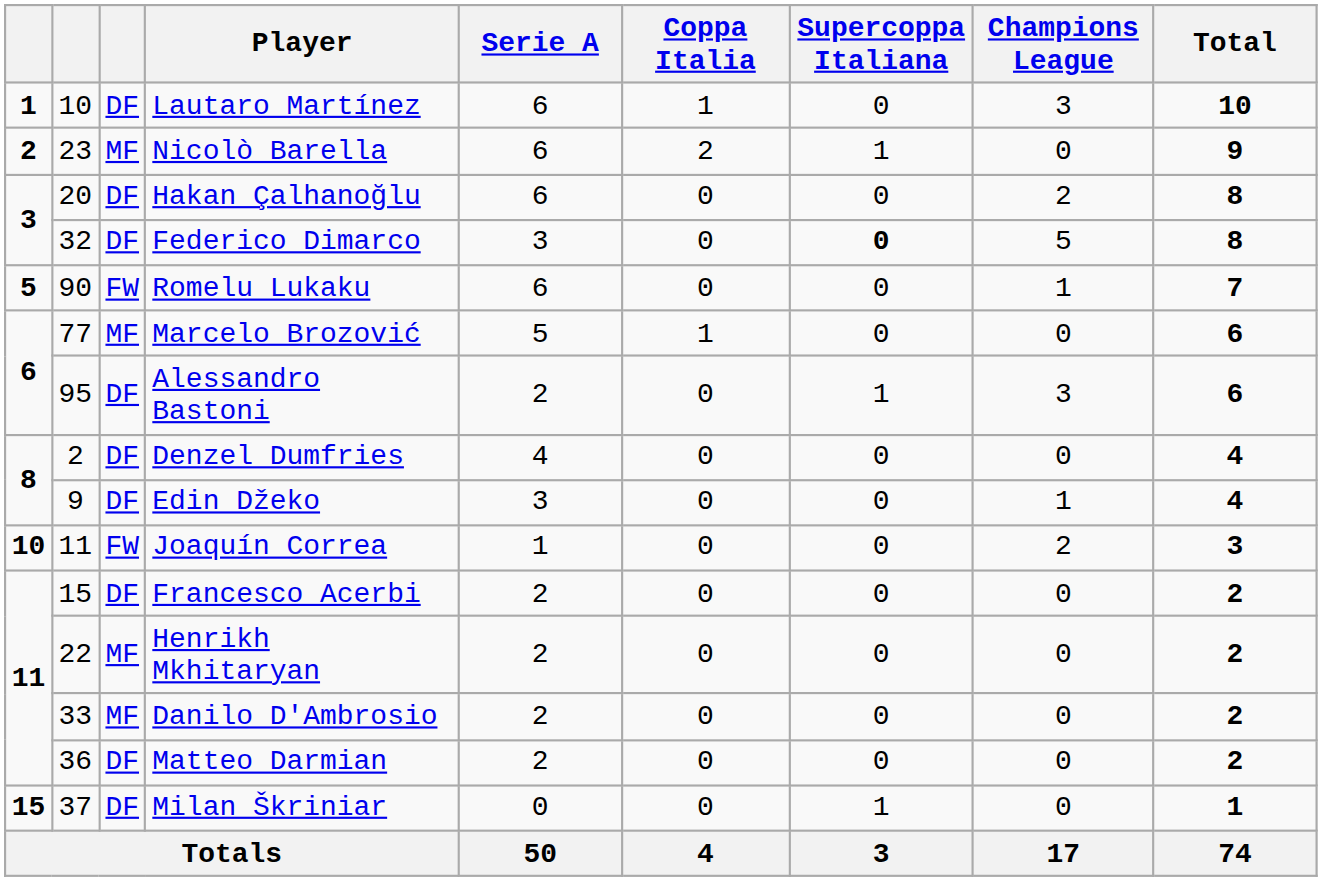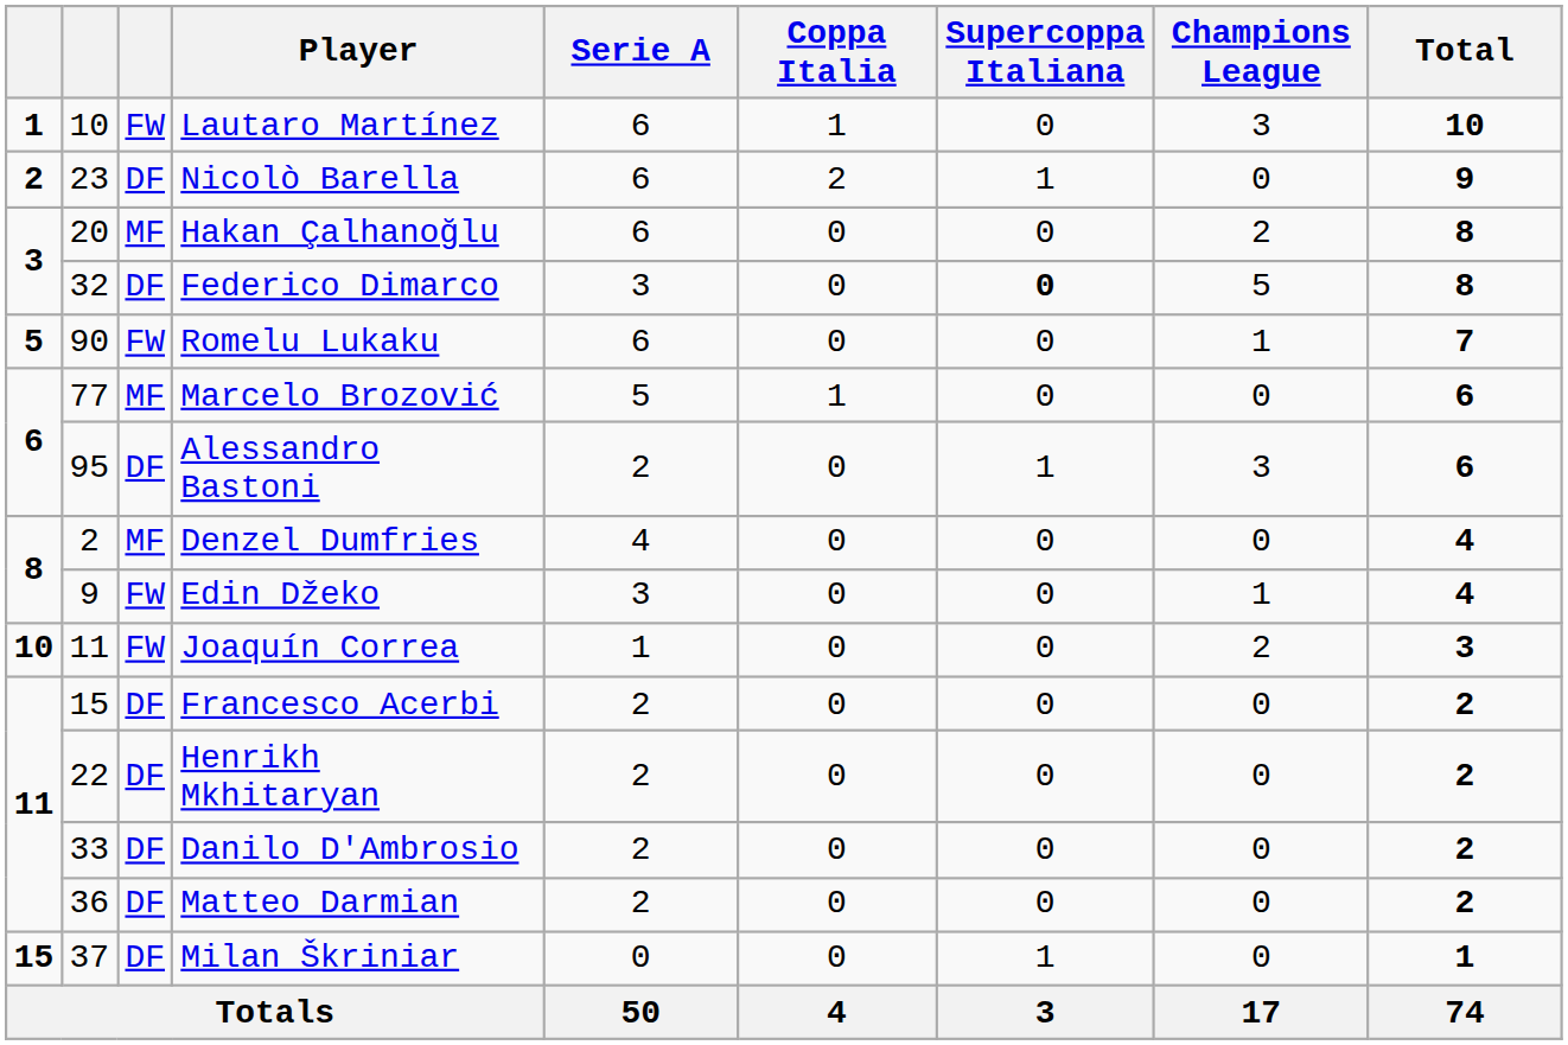 <table class="wikitable" style="text-align:center">
 <tr>
 <th width=15></th>
 <th width=15></th>
 <th width=15></th>
 <th width=160>Player</th>
 <th width=80><a href='#'>Serie A</a></th>
 <th width=80><a href='#'>Coppa Italia</a></th>
 <th width=80><a href='#'>Supercoppa Italiana</a></th>
 <th width=80><a href='#'>Champions League</a></th>
 <th width=80>Total</th>
 </tr>
 <tr>
 <td><strong>1</strong></td>
 <td>10</td>
-<td><a href='#'>DF</a></td>
+<td><a href='#'>FW</a></td>
 <td align=left> <a href='#'>Lautaro Martínez</a></td>
 <td>6</td>
 <td>1</td>
 <td>0</td>
 <td>3</td>
 <td><strong>10</strong></td>
 </tr>
 <tr>
 <td><strong>2</strong></td>
 <td>23</td>
-<td><a href='#'>MF</a></td>
+<td><a href='#'>DF</a></td>
 <td align=left> <a href='#'>Nicolò Barella</a></td>
 <td>6</td>
 <td>2</td>
 <td>1</td>
 <td>0</td>
 <td><strong>9</strong></td>
 </tr>
 <tr>
 <td rowspan="2"><strong>3</strong></td>
 <td>20</td>
-<td><a href='#'>DF</a></td>
+<td><a href='#'>MF</a></td>
 <td align=left> <a href='#'>Hakan Çalhanoğlu</a></td>
 <td>6</td>
 <td>0</td>
 <td>0</td>
 <td>2</td>
 <td><strong>8</strong></td>
 </tr>
 <tr>
 <td>32</td>
 <td><a href='#'>DF</a></td>
 <td align=left> <a href='#'>Federico Dimarco</a></td>
 <td>3</td>
 <td>0</td>
 <td><strong>0</strong></td>
 <td>5</td>
 <td><strong>8</strong></td>
 </tr>
 <tr>
 <td><strong>5</strong></td>
 <td>90</td>
 <td><a href='#'>FW</a></td>
 <td align=left> <a href='#'>Romelu Lukaku</a></td>
 <td>6</td>
 <td>0</td>
 <td>0</td>
 <td>1</td>
 <td><strong>7</strong></td>
 </tr>
 <tr>
 <td rowspan="2"><strong>6</strong></td>
 <td>77</td>
 <td><a href='#'>MF</a></td>
 <td align=left> <a href='#'>Marcelo Brozović</a></td>
 <td>5</td>
 <td>1</td>
 <td>0</td>
 <td>0</td>
 <td><strong>6</strong></td>
 </tr>
 <tr>
 <td>95</td>
 <td><a href='#'>DF</a></td>
 <td align=left> <a href='#'>Alessandro Bastoni</a></td>
 <td>2</td>
 <td>0</td>
 <td>1</td>
 <td>3</td>
 <td><strong>6</strong></td>
 </tr>
 <tr>
 <td rowspan="2"><strong>8</strong></td>
 <td>2</td>
-<td><a href='#'>DF</a></td>
+<td><a href='#'>MF</a></td>
 <td align=left> <a href='#'>Denzel Dumfries</a></td>
 <td>4</td>
 <td>0</td>
 <td>0</td>
 <td>0</td>
 <td><strong>4</strong></td>
 </tr>
 <tr>
 <td>9</td>
-<td><a href='#'>DF</a></td>
+<td><a href='#'>FW</a></td>
 <td align=left> <a href='#'>Edin Džeko</a></td>
 <td>3</td>
 <td>0</td>
 <td>0</td>
 <td>1</td>
 <td><strong>4</strong></td>
 </tr>
 <tr>
 <td><strong>10</strong></td>
 <td>11</td>
 <td><a href='#'>FW</a></td>
 <td align=left> <a href='#'>Joaquín Correa</a></td>
 <td>1</td>
 <td>0</td>
 <td>0</td>
 <td>2</td>
 <td><strong>3</strong></td>
 </tr>
 <tr>
 <td rowspan="4"><strong>11</strong></td>
 <td>15</td>
 <td><a href='#'>DF</a></td>
 <td align=left> <a href='#'>Francesco Acerbi</a></td>
 <td>2</td>
 <td>0</td>
 <td>0</td>
 <td>0</td>
 <td><strong>2</strong></td>
 </tr>
 <tr>
 <td>22</td>
-<td><a href='#'>MF</a></td>
+<td><a href='#'>DF</a></td>
 <td align=left> <a href='#'>Henrikh Mkhitaryan</a></td>
 <td>2</td>
 <td>0</td>
 <td>0</td>
 <td>0</td>
 <td><strong>2</strong></td>
 </tr>
 <tr>
 <td>33</td>
-<td><a href='#'>MF</a></td>
+<td><a href='#'>DF</a></td>
 <td align=left> <a href='#'>Danilo D'Ambrosio</a></td>
 <td>2</td>
 <td>0</td>
 <td>0</td>
 <td>0</td>
 <td><strong>2</strong></td>
 </tr>
 <tr>
 <td>36</td>
 <td><a href='#'>DF</a></td>
 <td align=left> <a href='#'>Matteo Darmian</a></td>
 <td>2</td>
 <td>0</td>
 <td>0</td>
 <td>0</td>
 <td><strong>2</strong></td>
 </tr>
 <tr>
 <td><strong>15</strong></td>
 <td>37</td>
 <td><a href='#'>DF</a></td>
 <td align=left> <a href='#'>Milan Škriniar</a></td>
 <td>0</td>
 <td>0</td>
 <td>1</td>
 <td>0</td>
 <td><strong>1</strong></td>
 </tr>
 <tr>
 <th colspan=4>Totals</th>
 <th>50</th>
 <th>4</th>
 <th>3</th>
 <th>17</th>
 <th>74</th>
 </tr>
 </table>
